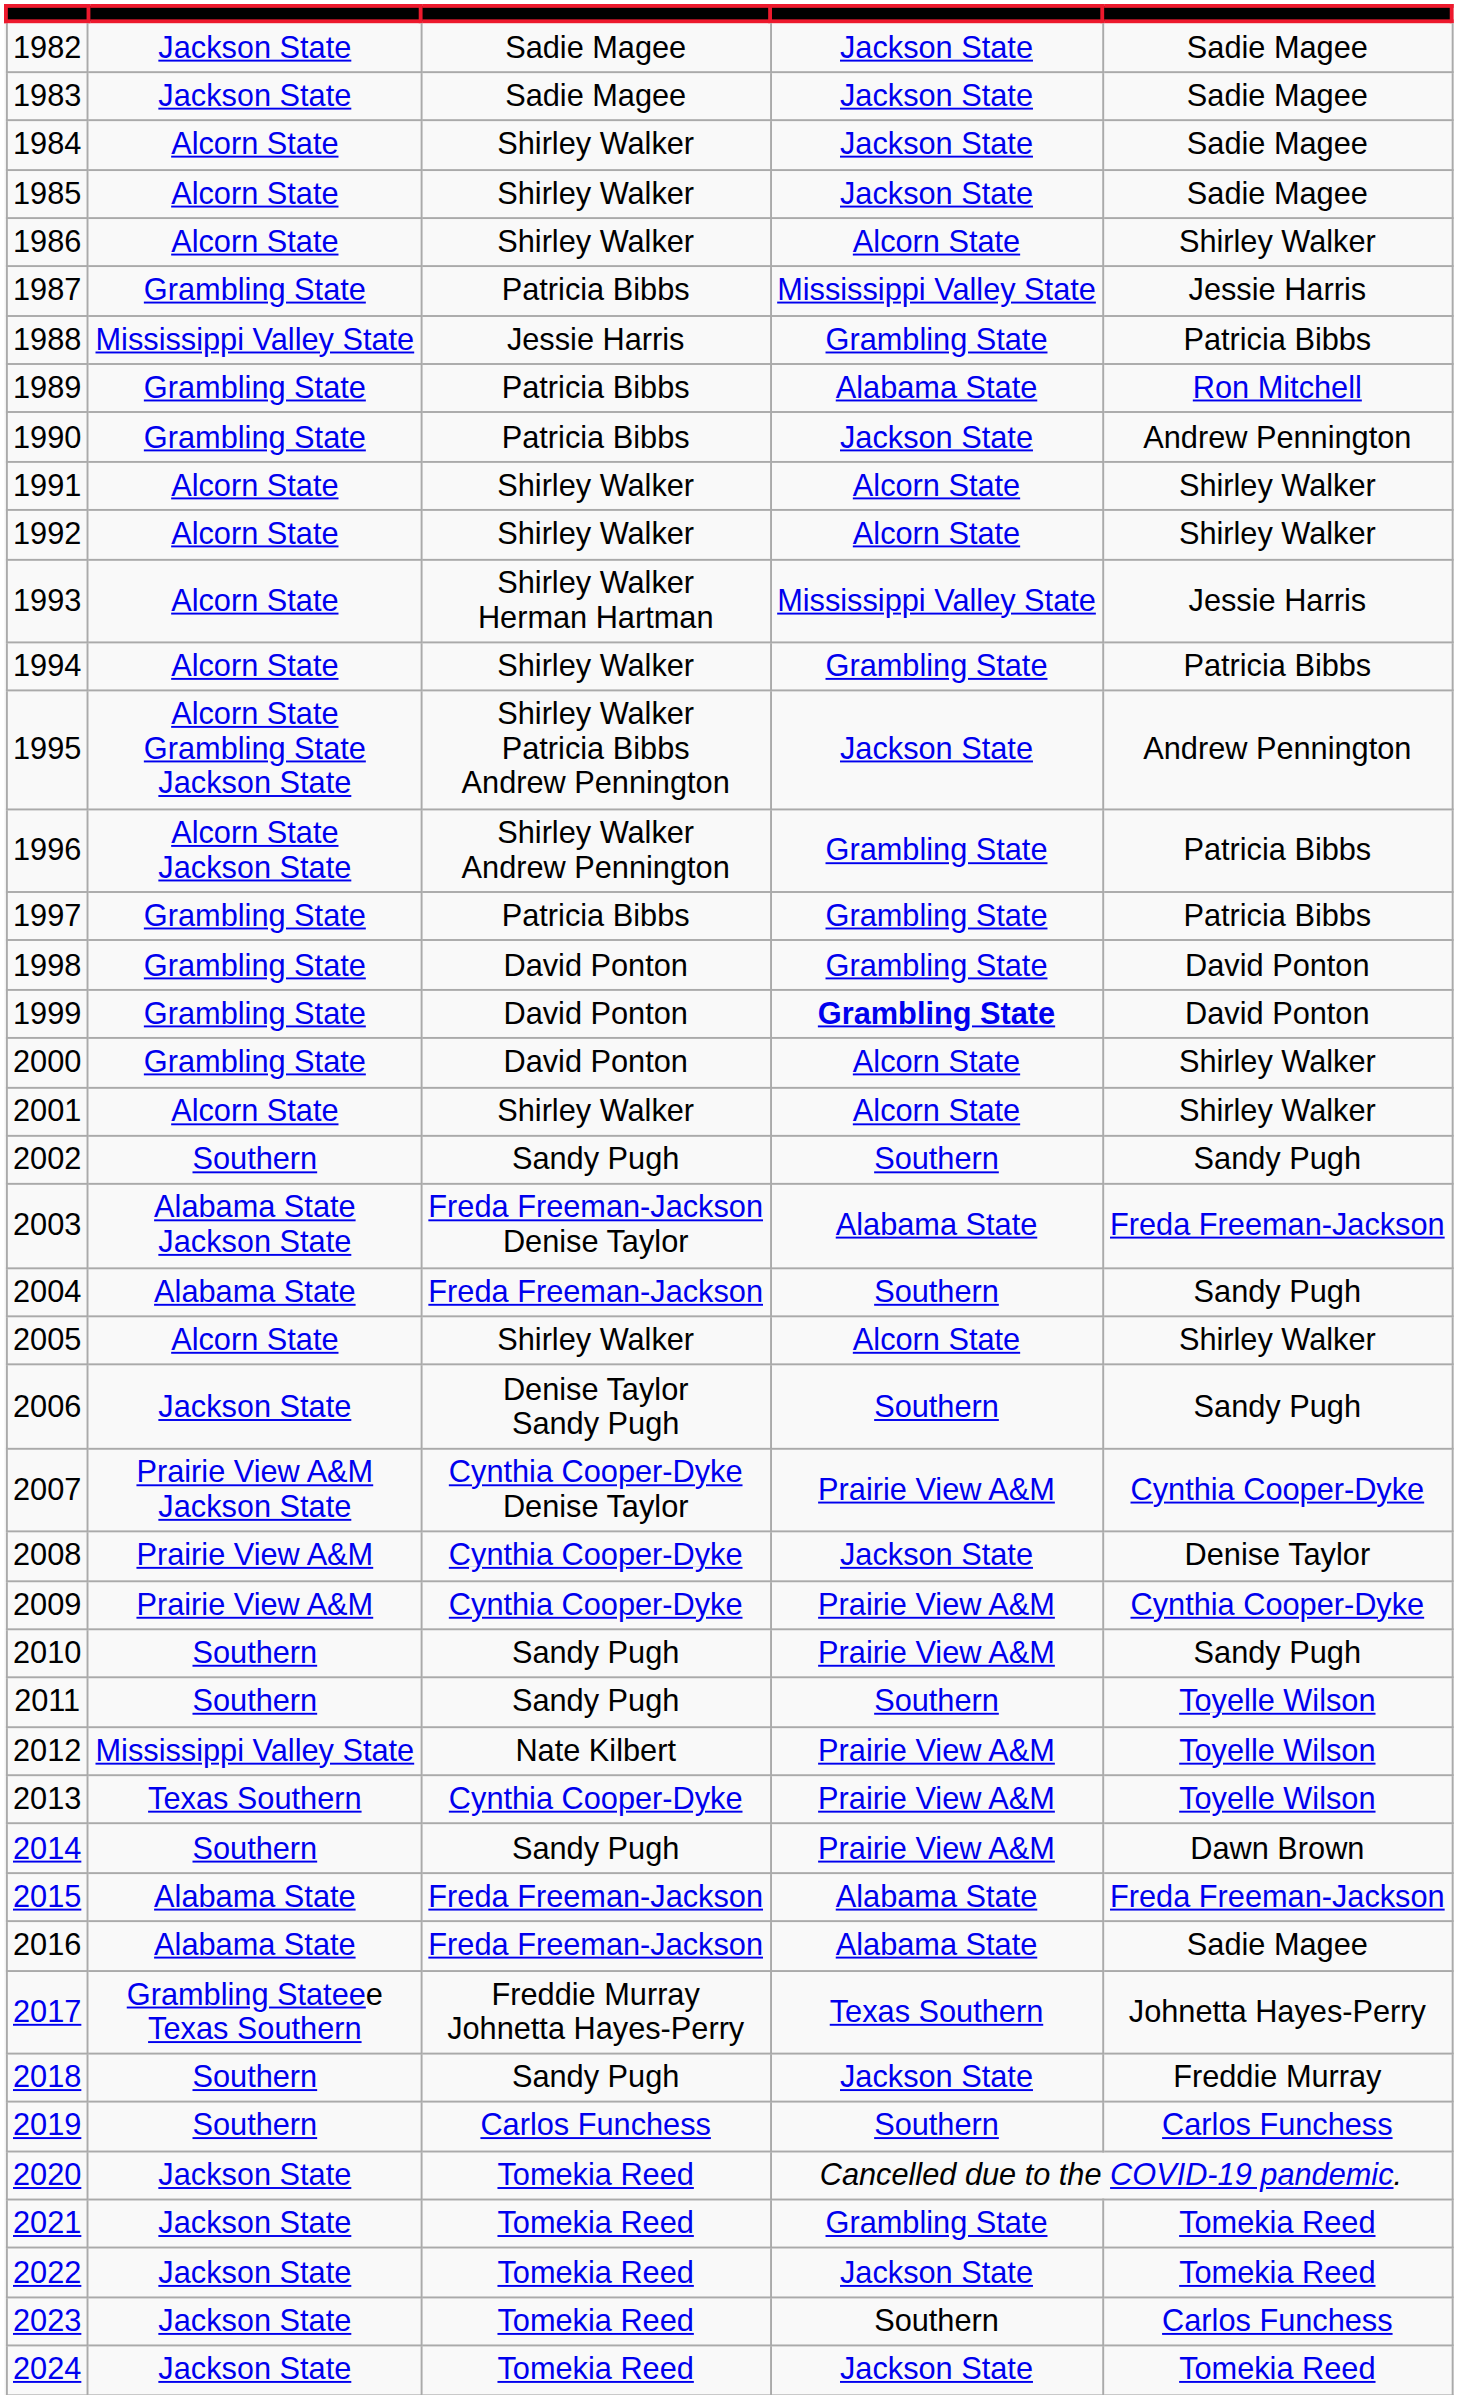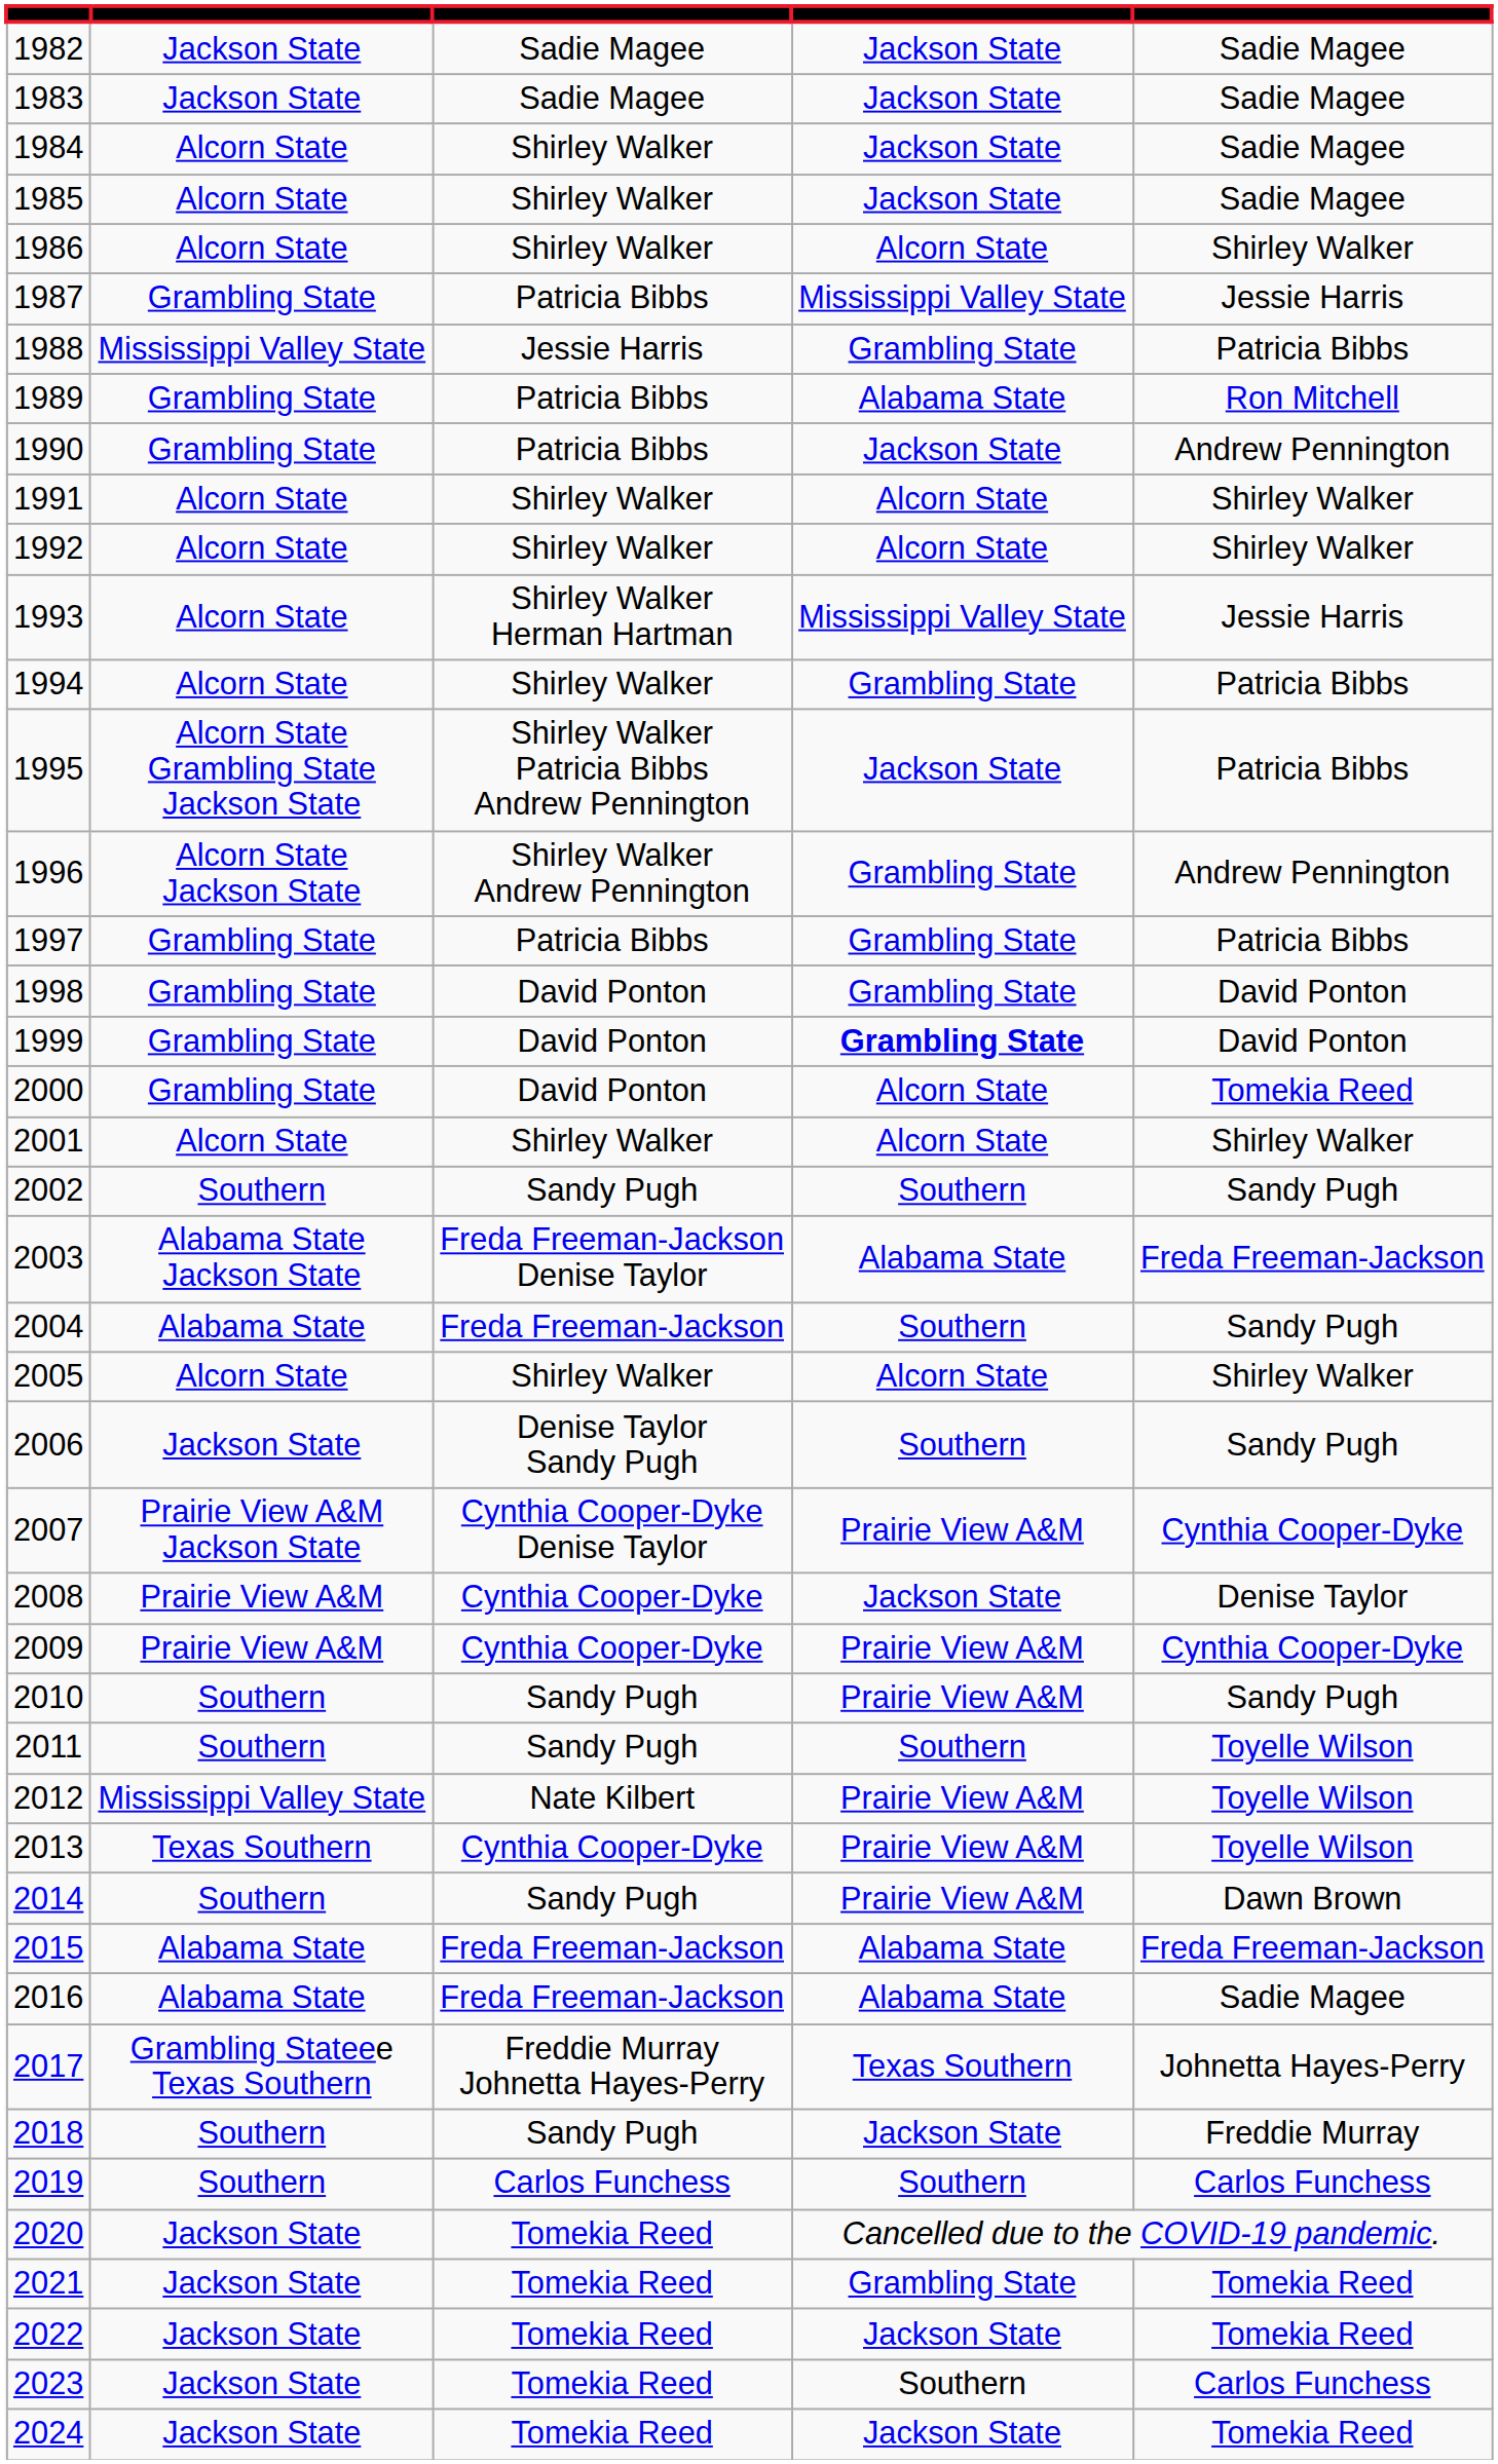 <table class="wikitable sortable" style="text-align: center">
 <tr bgcolor=black>
 <td style="border:2px solid #ED192D"></td>
 <td style="border:2px solid #ED192D"></td>
 <td style="border:2px solid #ED192D"></td>
 <td style="border:2px solid #ED192D"></td>
 <td style="border:2px solid #ED192D"></td>
 </tr>
 <tr>
 <td>1982</td>
 <td><a href='#'>Jackson State</a></td>
 <td>Sadie Magee</td>
 <td><a href='#'>Jackson State</a></td>
 <td>Sadie Magee</td>
 </tr>
 <tr>
 <td>1983</td>
 <td><a href='#'>Jackson State</a></td>
 <td>Sadie Magee</td>
 <td><a href='#'>Jackson State</a></td>
 <td>Sadie Magee</td>
 </tr>
 <tr>
 <td>1984</td>
 <td><a href='#'>Alcorn State</a></td>
 <td>Shirley Walker</td>
 <td><a href='#'>Jackson State</a></td>
 <td>Sadie Magee</td>
 </tr>
 <tr>
 <td>1985</td>
 <td><a href='#'>Alcorn State</a></td>
 <td>Shirley Walker</td>
 <td><a href='#'>Jackson State</a></td>
 <td>Sadie Magee</td>
 </tr>
 <tr>
 <td>1986</td>
 <td><a href='#'>Alcorn State</a></td>
 <td>Shirley Walker</td>
 <td><a href='#'>Alcorn State</a></td>
 <td>Shirley Walker</td>
 </tr>
 <tr>
 <td>1987</td>
 <td><a href='#'>Grambling State</a></td>
 <td>Patricia Bibbs</td>
 <td><a href='#'>Mississippi Valley State</a></td>
 <td>Jessie Harris</td>
 </tr>
 <tr>
 <td>1988</td>
 <td><a href='#'>Mississippi Valley State</a></td>
 <td>Jessie Harris</td>
 <td><a href='#'>Grambling State</a></td>
 <td>Patricia Bibbs</td>
 </tr>
 <tr>
 <td>1989</td>
 <td><a href='#'>Grambling State</a></td>
 <td>Patricia Bibbs</td>
 <td><a href='#'>Alabama State</a></td>
 <td><a href='#'>Ron Mitchell</a></td>
 </tr>
 <tr>
 <td>1990</td>
 <td><a href='#'>Grambling State</a></td>
 <td>Patricia Bibbs</td>
 <td><a href='#'>Jackson State</a></td>
 <td>Andrew Pennington</td>
 </tr>
 <tr>
 <td>1991</td>
 <td><a href='#'>Alcorn State</a></td>
 <td>Shirley Walker</td>
 <td><a href='#'>Alcorn State</a></td>
 <td>Shirley Walker</td>
 </tr>
 <tr>
 <td>1992</td>
 <td><a href='#'>Alcorn State</a></td>
 <td>Shirley Walker</td>
 <td><a href='#'>Alcorn State</a></td>
 <td>Shirley Walker</td>
 </tr>
 <tr>
 <td>1993</td>
 <td><a href='#'>Alcorn State</a></td>
 <td>Shirley Walker<br>Herman Hartman</td>
 <td><a href='#'>Mississippi Valley State</a></td>
 <td>Jessie Harris</td>
 </tr>
 <tr>
 <td>1994</td>
 <td><a href='#'>Alcorn State</a></td>
 <td>Shirley Walker</td>
 <td><a href='#'>Grambling State</a></td>
 <td>Patricia Bibbs</td>
 </tr>
 <tr>
 <td>1995</td>
 <td><a href='#'>Alcorn State</a><br><a href='#'>Grambling State</a><br><a href='#'>Jackson State</a></td>
 <td>Shirley Walker<br>Patricia Bibbs<br>Andrew Pennington</td>
 <td><a href='#'>Jackson State</a></td>
-<td>Andrew Pennington</td>
+<td>Patricia Bibbs</td>
 </tr>
 <tr>
 <td>1996</td>
 <td><a href='#'>Alcorn State</a><br><a href='#'>Jackson State</a></td>
 <td>Shirley Walker<br>Andrew Pennington</td>
 <td><a href='#'>Grambling State</a></td>
-<td>Patricia Bibbs</td>
+<td>Andrew Pennington</td>
 </tr>
 <tr>
 <td>1997</td>
 <td><a href='#'>Grambling State</a></td>
 <td>Patricia Bibbs</td>
 <td><a href='#'>Grambling State</a></td>
 <td>Patricia Bibbs</td>
 </tr>
 <tr>
 <td>1998</td>
 <td><a href='#'>Grambling State</a></td>
 <td>David Ponton</td>
 <td><a href='#'>Grambling State</a></td>
 <td>David Ponton</td>
 </tr>
 <tr>
 <td>1999</td>
 <td><a href='#'>Grambling State</a></td>
 <td>David Ponton</td>
 <td><strong><a href='#'>Grambling State</a></strong></td>
 <td>David Ponton</td>
 </tr>
 <tr>
 <td>2000</td>
 <td><a href='#'>Grambling State</a></td>
 <td>David Ponton</td>
 <td><a href='#'>Alcorn State</a></td>
-<td>Shirley Walker</td>
+<td><a href='#'>Tomekia Reed</a></td>
 </tr>
 <tr>
 <td>2001</td>
 <td><a href='#'>Alcorn State</a></td>
 <td>Shirley Walker</td>
 <td><a href='#'>Alcorn State</a></td>
 <td>Shirley Walker</td>
 </tr>
 <tr>
 <td>2002</td>
 <td><a href='#'>Southern</a></td>
 <td>Sandy Pugh</td>
 <td><a href='#'>Southern</a></td>
 <td>Sandy Pugh</td>
 </tr>
 <tr>
 <td>2003</td>
 <td><a href='#'>Alabama State</a><br><a href='#'>Jackson State</a></td>
 <td><a href='#'>Freda Freeman-Jackson</a><br>Denise Taylor</td>
 <td><a href='#'>Alabama State</a></td>
 <td><a href='#'>Freda Freeman-Jackson</a></td>
 </tr>
 <tr>
 <td>2004</td>
 <td><a href='#'>Alabama State</a></td>
 <td><a href='#'>Freda Freeman-Jackson</a></td>
 <td><a href='#'>Southern</a></td>
 <td>Sandy Pugh</td>
 </tr>
 <tr>
 <td>2005</td>
 <td><a href='#'>Alcorn State</a></td>
 <td>Shirley Walker</td>
 <td><a href='#'>Alcorn State</a></td>
 <td>Shirley Walker</td>
 </tr>
 <tr>
 <td>2006</td>
 <td><a href='#'>Jackson State</a></td>
 <td>Denise Taylor<br>Sandy Pugh</td>
 <td><a href='#'>Southern</a></td>
 <td>Sandy Pugh</td>
 </tr>
 <tr>
 <td>2007</td>
 <td><a href='#'>Prairie View A&M</a><br><a href='#'>Jackson State</a></td>
 <td><a href='#'>Cynthia Cooper-Dyke</a><br>Denise Taylor</td>
 <td><a href='#'>Prairie View A&M</a></td>
 <td><a href='#'>Cynthia Cooper-Dyke</a></td>
 </tr>
 <tr>
 <td>2008</td>
 <td><a href='#'>Prairie View A&M</a></td>
 <td><a href='#'>Cynthia Cooper-Dyke</a></td>
 <td><a href='#'>Jackson State</a></td>
 <td>Denise Taylor</td>
 </tr>
 <tr>
 <td>2009</td>
 <td><a href='#'>Prairie View A&M</a></td>
 <td><a href='#'>Cynthia Cooper-Dyke</a></td>
 <td><a href='#'>Prairie View A&M</a></td>
 <td><a href='#'>Cynthia Cooper-Dyke</a></td>
 </tr>
 <tr>
 <td>2010</td>
 <td><a href='#'>Southern</a></td>
 <td>Sandy Pugh</td>
 <td><a href='#'>Prairie View A&M</a></td>
 <td>Sandy Pugh</td>
 </tr>
 <tr>
 <td>2011</td>
 <td><a href='#'>Southern</a></td>
 <td>Sandy Pugh</td>
 <td><a href='#'>Southern</a></td>
 <td><a href='#'>Toyelle Wilson</a></td>
 </tr>
 <tr>
 <td>2012</td>
 <td><a href='#'>Mississippi Valley State</a></td>
 <td>Nate Kilbert</td>
 <td><a href='#'>Prairie View A&M</a></td>
 <td><a href='#'>Toyelle Wilson</a></td>
 </tr>
 <tr>
 <td>2013</td>
 <td><a href='#'>Texas Southern</a></td>
 <td><a href='#'>Cynthia Cooper-Dyke</a></td>
 <td><a href='#'>Prairie View A&M</a></td>
 <td><a href='#'>Toyelle Wilson</a></td>
 </tr>
 <tr>
 <td><a href='#'>2014</a></td>
 <td><a href='#'>Southern</a></td>
 <td>Sandy Pugh</td>
 <td><a href='#'>Prairie View A&M</a></td>
 <td>Dawn Brown</td>
 </tr>
 <tr>
 <td><a href='#'>2015</a></td>
 <td><a href='#'>Alabama State</a></td>
 <td><a href='#'>Freda Freeman-Jackson</a></td>
 <td><a href='#'>Alabama State</a></td>
 <td><a href='#'>Freda Freeman-Jackson</a></td>
 </tr>
 <tr>
 <td>2016</td>
 <td><a href='#'>Alabama State</a></td>
 <td><a href='#'>Freda Freeman-Jackson</a></td>
 <td><a href='#'>Alabama State</a></td>
 <td>Sadie Magee</td>
 </tr>
 <tr>
 <td><a href='#'>2017</a></td>
 <td><a href='#'>Grambling Statee</a>e<br><a href='#'>Texas Southern</a></td>
 <td>Freddie Murray<br>Johnetta Hayes-Perry</td>
 <td><a href='#'>Texas Southern</a></td>
 <td>Johnetta Hayes-Perry</td>
 </tr>
 <tr>
 <td><a href='#'>2018</a></td>
 <td><a href='#'>Southern</a></td>
 <td>Sandy Pugh</td>
 <td><a href='#'>Jackson State</a></td>
 <td>Freddie Murray</td>
 </tr>
 <tr>
 <td><a href='#'>2019</a></td>
 <td><a href='#'>Southern</a></td>
 <td><a href='#'>Carlos Funchess</a></td>
 <td><a href='#'>Southern</a></td>
 <td><a href='#'>Carlos Funchess</a></td>
 </tr>
 <tr>
 <td><a href='#'>2020</a></td>
 <td><a href='#'>Jackson State</a></td>
 <td><a href='#'>Tomekia Reed</a></td>
 <td colspan=2 align=center><em>Cancelled due to the <a href='#'>COVID-19 pandemic</a>.</em></td>
 </tr>
 <tr>
 <td><a href='#'>2021</a></td>
 <td><a href='#'>Jackson State</a></td>
 <td><a href='#'>Tomekia Reed</a></td>
 <td><a href='#'>Grambling State</a></td>
 <td><a href='#'>Tomekia Reed</a></td>
 </tr>
 <tr>
 <td><a href='#'>2022</a></td>
 <td><a href='#'>Jackson State</a></td>
 <td><a href='#'>Tomekia Reed</a></td>
 <td><a href='#'>Jackson State</a></td>
 <td><a href='#'>Tomekia Reed</a></td>
 </tr>
 <tr>
 <td><a href='#'>2023</a></td>
 <td><a href='#'>Jackson State</a></td>
 <td><a href='#'>Tomekia Reed</a></td>
 <td>Southern</td>
 <td><a href='#'>Carlos Funchess</a></td>
 </tr>
 <tr>
 <td><a href='#'>2024</a></td>
 <td><a href='#'>Jackson State</a></td>
 <td><a href='#'>Tomekia Reed</a></td>
 <td><a href='#'>Jackson State</a></td>
 <td><a href='#'>Tomekia Reed</a></td>
 </tr>
 </table>
